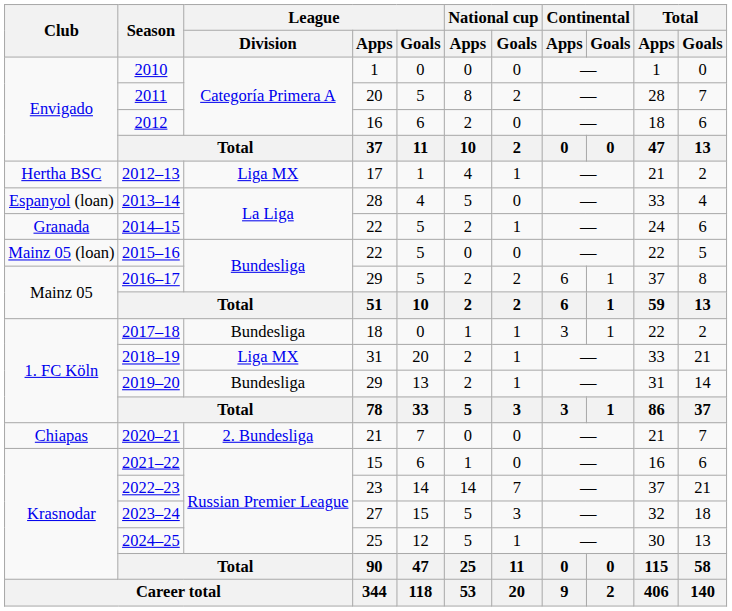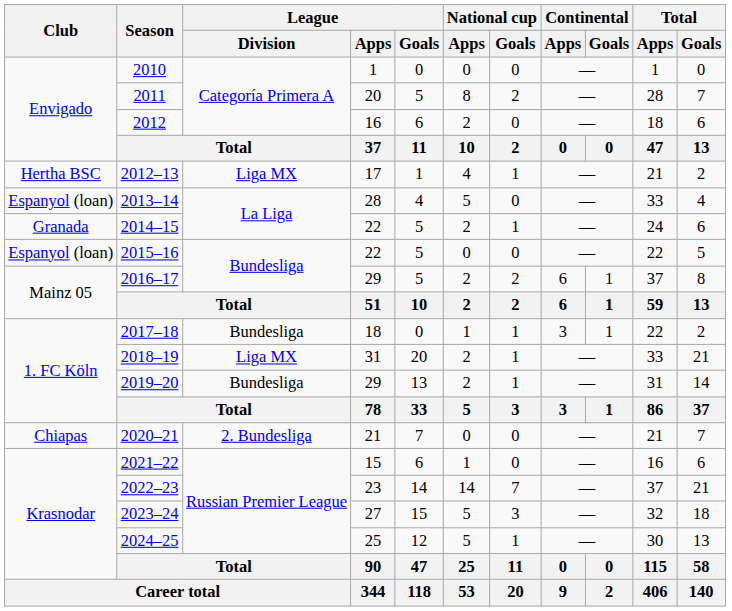 <table class=wikitable style=text-align:center>
 <tr>
 <th rowspan=2>Club</th>
 <th rowspan=2>Season</th>
 <th colspan=3>League</th>
 <th colspan=2>National cup</th>
 <th colspan=2>Continental</th>
 <th colspan=2>Total</th>
 </tr>
 <tr>
 <th>Division</th>
 <th>Apps</th>
 <th>Goals</th>
 <th>Apps</th>
 <th>Goals</th>
 <th>Apps</th>
 <th>Goals</th>
 <th>Apps</th>
 <th>Goals</th>
 </tr>
 <tr>
 <td rowspan=4><a href='#'>Envigado</a></td>
 <td><a href='#'>2010</a></td>
 <td rowspan="3"><a href='#'>Categoría Primera A</a></td>
 <td>1</td>
 <td>0</td>
 <td>0</td>
 <td>0</td>
 <td colspan=2>—</td>
 <td>1</td>
 <td>0</td>
 </tr>
 <tr>
 <td><a href='#'>2011</a></td>
 <td>20</td>
 <td>5</td>
 <td>8</td>
 <td>2</td>
 <td colspan=2>—</td>
 <td>28</td>
 <td>7</td>
 </tr>
 <tr>
 <td><a href='#'>2012</a></td>
 <td>16</td>
 <td>6</td>
 <td>2</td>
 <td>0</td>
 <td colspan=2>—</td>
 <td>18</td>
 <td>6</td>
 </tr>
 <tr>
 <th colspan=2>Total</th>
 <th>37</th>
 <th>11</th>
 <th>10</th>
 <th>2</th>
 <th>0</th>
 <th>0</th>
 <th>47</th>
 <th>13</th>
 </tr>
 <tr>
 <td><a href='#'>Hertha BSC</a></td>
 <td><a href='#'>2012–13</a></td>
 <td><a href='#'>Liga MX</a></td>
 <td>17</td>
 <td>1</td>
 <td>4</td>
 <td>1</td>
 <td colspan=2>—</td>
 <td>21</td>
 <td>2</td>
 </tr>
 <tr>
 <td><a href='#'>Espanyol</a> (loan)</td>
 <td><a href='#'>2013–14</a></td>
 <td rowspan="2"><a href='#'>La Liga</a></td>
 <td>28</td>
 <td>4</td>
 <td>5</td>
 <td>0</td>
 <td colspan=2>—</td>
 <td>33</td>
 <td>4</td>
 </tr>
 <tr>
 <td><a href='#'>Granada</a></td>
 <td><a href='#'>2014–15</a></td>
 <td>22</td>
 <td>5</td>
 <td>2</td>
 <td>1</td>
 <td colspan=2>—</td>
 <td>24</td>
 <td>6</td>
 </tr>
 <tr>
-<td><a href='#'>Mainz 05</a> (loan)</td>
+<td><a href='#'>Espanyol</a> (loan)</td>
 <td><a href='#'>2015–16</a></td>
 <td rowspan="2"><a href='#'>Bundesliga</a></td>
 <td>22</td>
 <td>5</td>
 <td>0</td>
 <td>0</td>
 <td colspan=2>—</td>
 <td>22</td>
 <td>5</td>
 </tr>
 <tr>
 <td rowspan=2>Mainz 05</td>
 <td><a href='#'>2016–17</a></td>
 <td>29</td>
 <td>5</td>
 <td>2</td>
 <td>2</td>
 <td>6</td>
 <td>1</td>
 <td>37</td>
 <td>8</td>
 </tr>
 <tr>
 <th colspan=2>Total</th>
 <th>51</th>
 <th>10</th>
 <th>2</th>
 <th>2</th>
 <th>6</th>
 <th>1</th>
 <th>59</th>
 <th>13</th>
 </tr>
 <tr>
 <td rowspan=4><a href='#'>1. FC Köln</a></td>
 <td><a href='#'>2017–18</a></td>
 <td>Bundesliga</td>
 <td>18</td>
 <td>0</td>
 <td>1</td>
 <td>1</td>
 <td>3</td>
 <td>1</td>
 <td>22</td>
 <td>2</td>
 </tr>
 <tr>
 <td><a href='#'>2018–19</a></td>
 <td><a href='#'>Liga MX</a></td>
 <td>31</td>
 <td>20</td>
 <td>2</td>
 <td>1</td>
 <td colspan=2>—</td>
 <td>33</td>
 <td>21</td>
 </tr>
 <tr>
 <td><a href='#'>2019–20</a></td>
 <td>Bundesliga</td>
 <td>29</td>
 <td>13</td>
 <td>2</td>
 <td>1</td>
 <td colspan=2>—</td>
 <td>31</td>
 <td>14</td>
 </tr>
 <tr>
 <th colspan=2>Total</th>
 <th>78</th>
 <th>33</th>
 <th>5</th>
 <th>3</th>
 <th>3</th>
 <th>1</th>
 <th>86</th>
 <th>37</th>
 </tr>
 <tr>
 <td><a href='#'>Chiapas</a></td>
 <td><a href='#'>2020–21</a></td>
 <td><a href='#'>2. Bundesliga</a></td>
 <td>21</td>
 <td>7</td>
 <td>0</td>
 <td>0</td>
 <td colspan=2>—</td>
 <td>21</td>
 <td>7</td>
 </tr>
 <tr>
 <td rowspan="5"><a href='#'>Krasnodar</a></td>
 <td><a href='#'>2021–22</a></td>
 <td rowspan="4"><a href='#'>Russian Premier League</a></td>
 <td>15</td>
 <td>6</td>
 <td>1</td>
 <td>0</td>
 <td colspan=2>—</td>
 <td>16</td>
 <td>6</td>
 </tr>
 <tr>
 <td><a href='#'>2022–23</a></td>
 <td>23</td>
 <td>14</td>
 <td>14</td>
 <td>7</td>
 <td colspan=2>—</td>
 <td>37</td>
 <td>21</td>
 </tr>
 <tr>
 <td><a href='#'>2023–24</a></td>
 <td>27</td>
 <td>15</td>
 <td>5</td>
 <td>3</td>
 <td colspan=2>—</td>
 <td>32</td>
 <td>18</td>
 </tr>
 <tr>
 <td><a href='#'>2024–25</a></td>
 <td>25</td>
 <td>12</td>
 <td>5</td>
 <td>1</td>
 <td colspan="2">—</td>
 <td>30</td>
 <td>13</td>
 </tr>
 <tr>
 <th colspan="2">Total</th>
 <th>90</th>
 <th>47</th>
 <th>25</th>
 <th>11</th>
 <th>0</th>
 <th>0</th>
 <th>115</th>
 <th>58</th>
 </tr>
 <tr>
 <th colspan="3">Career total</th>
 <th>344</th>
 <th>118</th>
 <th>53</th>
 <th>20</th>
 <th>9</th>
 <th>2</th>
 <th>406</th>
 <th>140</th>
 </tr>
 </table>
